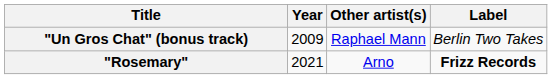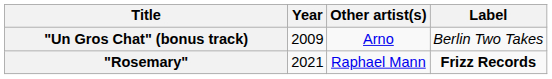 <table class="wikitable plainrowheaders" style="text-align:center;">
 <tr>
 <th scope="col" style="width:19em;">Title</th>
 <th scope="col">Year</th>
 <th scope="col">Other artist(s)</th>
 <th scope="col">Label</th>
 </tr>
 <tr>
 <th scope="row">"Un Gros Chat" (bonus track)</th>
 <td>2009</td>
-<td><a href='#'>Raphael Mann</a></td>
+<td><a href='#'>Arno</a></td>
 <td><em>Berlin Two Takes</em></td>
 </tr>
 <tr>
 <th scope="row">"Rosemary"</th>
 <td rowspan="5">2021</td>
-<td><a href='#'>Arno</a></td>
+<td><a href='#'>Raphael Mann</a></td>
 <td><strong>Frizz Records</strong></td>
 </tr>
 </table>
